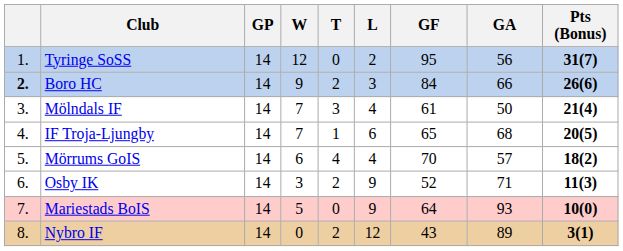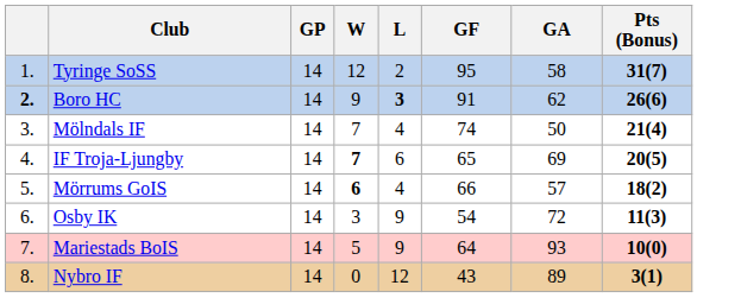 <table class="wikitable">
 <tr>
 <th width="30"></th>
 <th width="200">Club</th>
 <th width="30">GP</th>
 <th width="30">W</th>
-<th width="30">T</th>
 <th width="30">L</th>
 <th width="70">GF</th>
 <th width="70">GA</th>
 <th width="70">Pts (Bonus)</th>
 </tr>
 <tr bgcolor="#BCD2EE" align="center">
 <td>1.</td>
 <td align="left"><a href='#'>Tyringe SoSS</a></td>
 <td>14</td>
 <td>12</td>
-<td>0</td>
 <td>2</td>
 <td>95</td>
-<td>56</td>
+<td>58</td>
 <td><strong>31(7)</strong></td>
 </tr>
 <tr bgcolor="#BCD2EE" align="center">
 <td><strong>2.</strong></td>
 <td align="left"><a href='#'>Boro HC</a></td>
 <td>14</td>
 <td>9</td>
-<td>2</td>
-<td>3</td>
-<td>84</td>
-<td>66</td>
+<td><strong>3</strong></td>
+<td>91</td>
+<td>62</td>
 <td><strong>26(6)</strong></td>
 </tr>
 <tr bgcolor="#FFFFFF" align="center">
 <td>3.</td>
 <td align="left"><a href='#'>Mölndals IF</a></td>
 <td>14</td>
 <td>7</td>
-<td>3</td>
 <td>4</td>
-<td>61</td>
+<td>74</td>
 <td>50</td>
 <td><strong>21(4)</strong></td>
 </tr>
 <tr bgcolor="#FFFFFF" align="center">
 <td>4.</td>
 <td align="left"><a href='#'>IF Troja-Ljungby</a></td>
 <td>14</td>
-<td>7</td>
-<td>1</td>
+<td><strong>7</strong></td>
 <td>6</td>
 <td>65</td>
-<td>68</td>
+<td>69</td>
 <td><strong>20(5)</strong></td>
 </tr>
 <tr bgcolor="#FFFFFF" align="center">
 <td>5.</td>
 <td align="left"><a href='#'>Mörrums GoIS</a></td>
 <td>14</td>
-<td>6</td>
+<td><strong>6</strong></td>
 <td>4</td>
-<td>4</td>
-<td>70</td>
+<td>66</td>
 <td>57</td>
 <td><strong>18(2)</strong></td>
 </tr>
 <tr bgcolor="#FFFFFF" align="center">
 <td>6.</td>
 <td align="left"><a href='#'>Osby IK</a></td>
 <td>14</td>
 <td>3</td>
-<td>2</td>
 <td>9</td>
-<td>52</td>
-<td>71</td>
+<td>54</td>
+<td>72</td>
 <td><strong>11(3)</strong></td>
 </tr>
 <tr bgcolor="#FFCCCC" align="center">
 <td>7.</td>
 <td align="left"><a href='#'>Mariestads BoIS</a></td>
 <td>14</td>
 <td>5</td>
-<td>0</td>
 <td>9</td>
 <td>64</td>
 <td>93</td>
 <td><strong>10(0)</strong></td>
 </tr>
 <tr bgcolor="#EECFA1" align="center">
 <td>8.</td>
 <td align="left"><a href='#'>Nybro IF</a></td>
 <td>14</td>
 <td>0</td>
-<td>2</td>
 <td>12</td>
 <td>43</td>
 <td>89</td>
 <td><strong>3(1)</strong></td>
 </tr>
 </table>
